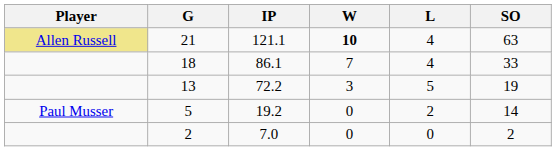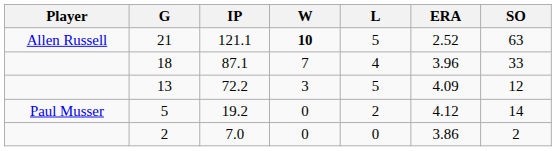 <table class="wikitable sortable">
 <tr>
 <th bgcolor="#DDDDFF" width="16%">Player</th>
 <th bgcolor="#DDDDFF" width="9%">G</th>
 <th bgcolor="#DDDDFF" width="9%">IP</th>
 <th bgcolor="#DDDDFF" width="9%">W</th>
 <th bgcolor="#DDDDFF" width="9%">L</th>
+<th bgcolor="#DDDDFF" width="9%">ERA</th>
 <th bgcolor="#DDDDFF" width="9%">SO</th>
 </tr>
 <tr align="center">
-<td style="background: khaki;"><a href='#'>Allen Russell</a></td>
+<td><a href='#'>Allen Russell</a></td>
 <td>21</td>
 <td>121.1</td>
 <td><strong>10</strong></td>
-<td>4</td>
+<td>5</td>
+<td>2.52</td>
 <td>63</td>
 </tr>
 <tr align=center>
 <td></td>
 <td>18</td>
-<td>86.1</td>
+<td>87.1</td>
 <td>7</td>
 <td>4</td>
+<td>3.96</td>
 <td>33</td>
 </tr>
 <tr align="center">
 <td></td>
 <td>13</td>
 <td>72.2</td>
 <td>3</td>
 <td>5</td>
-<td>19</td>
+<td>4.09</td>
+<td>12</td>
 </tr>
 <tr align="center">
 <td><a href='#'>Paul Musser</a></td>
 <td>5</td>
 <td>19.2</td>
 <td>0</td>
 <td>2</td>
+<td>4.12</td>
 <td>14</td>
 </tr>
 <tr align=center>
 <td></td>
 <td>2</td>
 <td>7.0</td>
 <td>0</td>
 <td>0</td>
+<td>3.86</td>
 <td>2</td>
 </tr>
 </table>
